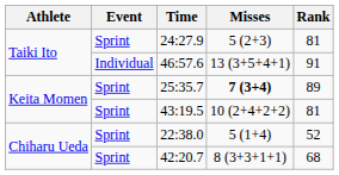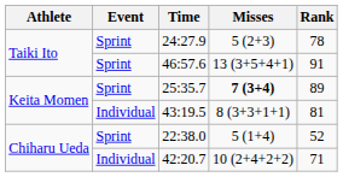 <table class="wikitable" style="font-size:90%">
 <tr>
 <th>Athlete</th>
 <th>Event</th>
 <th>Time</th>
 <th>Misses</th>
 <th>Rank</th>
 </tr>
 <tr align=center>
 <td align=left rowspan=2><a href='#'>Taiki Ito</a></td>
 <td align=left><a href='#'>Sprint</a></td>
 <td>24:27.9</td>
 <td>5 (2+3)</td>
-<td>81</td>
+<td>78</td>
 </tr>
 <tr align=center>
-<td align=left><a href='#'>Individual</a></td>
+<td align=left><a href='#'>Sprint</a></td>
 <td>46:57.6</td>
 <td>13 (3+5+4+1)</td>
 <td>91</td>
 </tr>
 <tr align=center>
 <td align=left rowspan=2><a href='#'>Keita Momen</a></td>
 <td align=left><a href='#'>Sprint</a></td>
 <td>25:35.7</td>
 <td><strong>7 (3+4)</strong></td>
 <td>89</td>
 </tr>
 <tr align=center>
-<td align=left><a href='#'>Sprint</a></td>
+<td align=left><a href='#'>Individual</a></td>
 <td>43:19.5</td>
-<td>10 (2+4+2+2)</td>
+<td>8 (3+3+1+1)</td>
 <td>81</td>
 </tr>
 <tr align=center>
 <td align=left rowspan=2><a href='#'>Chiharu Ueda</a></td>
 <td align=left><a href='#'>Sprint</a></td>
 <td>22:38.0</td>
 <td>5 (1+4)</td>
 <td>52</td>
 </tr>
 <tr align=center>
-<td align=left><a href='#'>Sprint</a></td>
+<td align=left><a href='#'>Individual</a></td>
 <td>42:20.7</td>
-<td>8 (3+3+1+1)</td>
-<td>68</td>
+<td>10 (2+4+2+2)</td>
+<td>71</td>
 </tr>
 </table>
